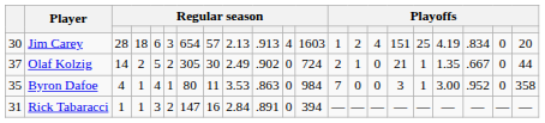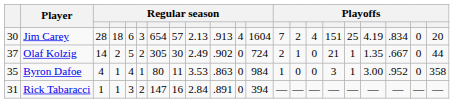 <table class="wikitable plainrowheaders" style="text-align:center;">
 <tr>
 <th scope="col" rowspan="2"></th>
 <th scope="col" rowspan="2">Player</th>
 <th scope=colgroup colspan=10>Regular season</th>
 <th scope=colgroup colspan=9>Playoffs</th>
 </tr>
 <tr>
 <th scope="col"></th>
 <th scope="col"></th>
 <th scope="col"></th>
 <th scope="col"></th>
 <th scope="col"></th>
 <th scope="col"></th>
 <th scope="col"></th>
 <th scope="col"></th>
 <th scope="col"></th>
 <th scope="col"></th>
 <th scope="col"></th>
 <th scope="col"></th>
 <th scope="col"></th>
 <th scope="col"></th>
 <th scope="col"></th>
 <th scope="col"></th>
 <th scope="col"></th>
 <th scope="col"></th>
 <th scope="col"></th>
 </tr>
 <tr>
 <td scope="row">30</td>
 <td align="left"><a href='#'>Jim Carey</a></td>
 <td>28</td>
 <td>18</td>
 <td>6</td>
 <td>3</td>
 <td>654</td>
 <td>57</td>
 <td>2.13</td>
 <td>.913</td>
 <td>4</td>
-<td>1603</td>
-<td>1</td>
+<td>1604</td>
+<td>7</td>
 <td>2</td>
 <td>4</td>
 <td>151</td>
 <td>25</td>
 <td>4.19</td>
 <td>.834</td>
 <td>0</td>
 <td>20</td>
 </tr>
 <tr>
 <td scope="row">37</td>
 <td align="left"><a href='#'>Olaf Kolzig</a></td>
 <td>14</td>
 <td>2</td>
 <td>5</td>
 <td>2</td>
 <td>305</td>
 <td>30</td>
 <td>2.49</td>
 <td>.902</td>
 <td>0</td>
 <td>724</td>
 <td>2</td>
 <td>1</td>
 <td>0</td>
 <td>21</td>
 <td>1</td>
 <td>1.35</td>
 <td>.667</td>
 <td>0</td>
 <td>44</td>
 </tr>
 <tr>
 <td scope="row">35</td>
 <td align="left"><a href='#'>Byron Dafoe</a></td>
 <td>4</td>
 <td>1</td>
 <td>4</td>
 <td>1</td>
 <td>80</td>
 <td>11</td>
 <td>3.53</td>
 <td>.863</td>
 <td>0</td>
 <td>984</td>
-<td>7</td>
+<td>1</td>
 <td>0</td>
 <td>0</td>
 <td>3</td>
 <td>1</td>
 <td>3.00</td>
 <td>.952</td>
 <td>0</td>
 <td>358</td>
 </tr>
 <tr>
 <td scope="row">31</td>
 <td align="left"><a href='#'>Rick Tabaracci</a></td>
 <td>1</td>
 <td>1</td>
 <td>3</td>
 <td>2</td>
 <td>147</td>
 <td>16</td>
 <td>2.84</td>
 <td>.891</td>
 <td>0</td>
 <td>394</td>
 <td>—</td>
 <td>—</td>
 <td>—</td>
 <td>—</td>
 <td>—</td>
 <td>—</td>
 <td>—</td>
 <td>—</td>
 <td>—</td>
 </tr>
 </table>
